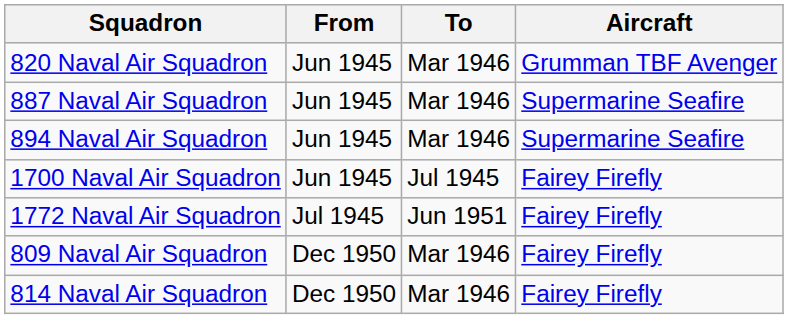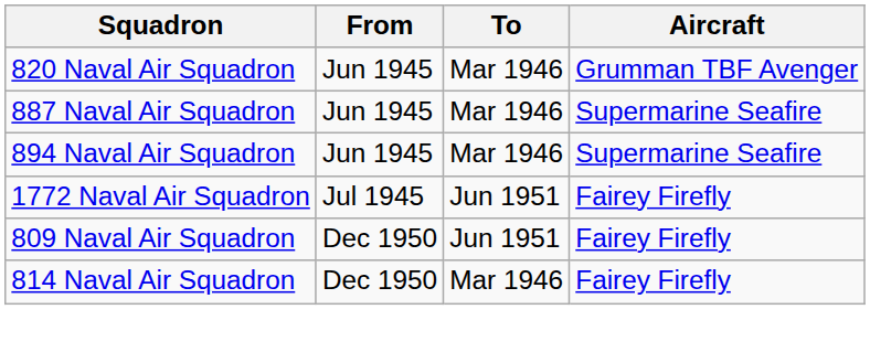 <table class="wikitable">
 <tr>
 <th>Squadron</th>
 <th>From</th>
 <th>To</th>
 <th>Aircraft</th>
 </tr>
 <tr>
 <td><a href='#'>820 Naval Air Squadron</a></td>
 <td>Jun 1945</td>
 <td>Mar 1946</td>
 <td><a href='#'>Grumman TBF Avenger</a></td>
 </tr>
 <tr>
 <td><a href='#'>887 Naval Air Squadron</a></td>
 <td>Jun 1945</td>
 <td>Mar 1946</td>
 <td><a href='#'>Supermarine Seafire</a></td>
 </tr>
 <tr>
 <td><a href='#'>894 Naval Air Squadron</a></td>
 <td>Jun 1945</td>
 <td>Mar 1946</td>
 <td><a href='#'>Supermarine Seafire</a></td>
 </tr>
 <tr>
-<td><a href='#'>1700 Naval Air Squadron</a></td>
-<td>Jun 1945</td>
-<td>Jul 1945</td>
-<td><a href='#'>Fairey Firefly</a></td>
-</tr>
-<tr>
 <td><a href='#'>1772 Naval Air Squadron</a></td>
 <td>Jul 1945</td>
 <td>Jun 1951</td>
 <td><a href='#'>Fairey Firefly</a></td>
 </tr>
 <tr>
 <td><a href='#'>809 Naval Air Squadron</a></td>
 <td>Dec 1950</td>
-<td>Mar 1946</td>
+<td>Jun 1951</td>
 <td><a href='#'>Fairey Firefly</a></td>
 </tr>
 <tr>
 <td><a href='#'>814 Naval Air Squadron</a></td>
 <td>Dec 1950</td>
 <td>Mar 1946</td>
 <td><a href='#'>Fairey Firefly</a></td>
 </tr>
 </table>
